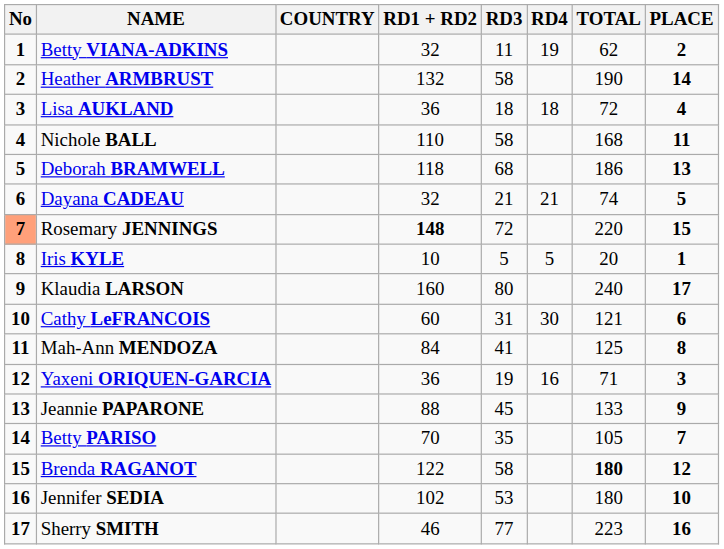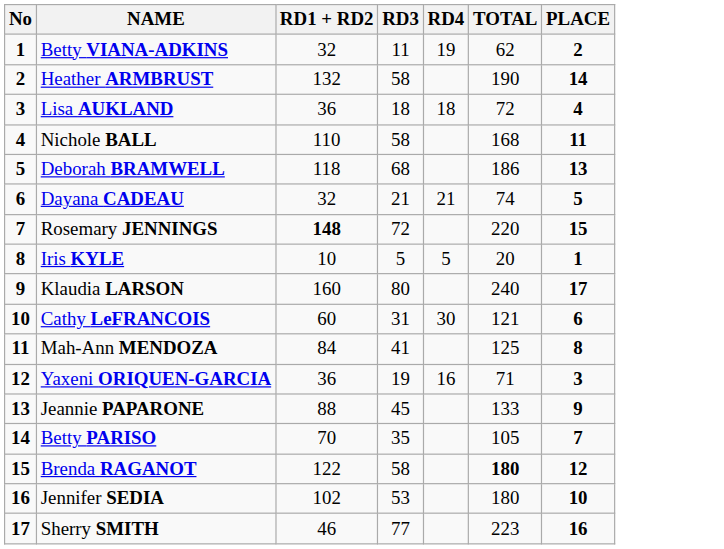 <table class="wikitable">
 <tr>
 <th>No</th>
 <th>NAME</th>
-<th>COUNTRY</th>
 <th>RD1 + RD2</th>
 <th>RD3</th>
 <th>RD4</th>
 <th>TOTAL</th>
 <th>PLACE</th>
 </tr>
 <tr>
 <td align="center"><strong>1</strong></td>
 <td><a href='#'>Betty <strong>VIANA-ADKINS</strong></a></td>
-<td></td>
 <td align="center">32</td>
 <td align="center">11</td>
 <td align="center">19</td>
 <td align="center">62</td>
 <td align="center"><strong>2</strong></td>
 </tr>
 <tr>
 <td align="center"><strong>2</strong></td>
 <td><a href='#'>Heather <strong>ARMBRUST</strong></a></td>
-<td></td>
 <td align="center">132</td>
 <td align="center">58</td>
 <td></td>
 <td align="center">190</td>
 <td align="center"><strong>14</strong></td>
 </tr>
 <tr>
 <td align="center"><strong>3</strong></td>
 <td><a href='#'>Lisa <strong>AUKLAND</strong></a></td>
-<td></td>
 <td align="center">36</td>
 <td align="center">18</td>
 <td align="center">18</td>
 <td align="center">72</td>
 <td align="center"><strong>4</strong></td>
 </tr>
 <tr>
 <td align="center"><strong>4</strong></td>
 <td>Nichole <strong>BALL</strong></td>
-<td></td>
 <td align="center">110</td>
 <td align="center">58</td>
 <td></td>
 <td align="center">168</td>
 <td align="center"><strong>11</strong></td>
 </tr>
 <tr>
 <td align="center"><strong>5</strong></td>
 <td><a href='#'>Deborah <strong>BRAMWELL</strong></a></td>
-<td></td>
 <td align="center">118</td>
 <td align="center">68</td>
 <td></td>
 <td align="center">186</td>
 <td align="center"><strong>13</strong></td>
 </tr>
 <tr>
 <td align="center"><strong>6</strong></td>
 <td><a href='#'>Dayana <strong>CADEAU</strong></a></td>
-<td></td>
 <td align="center">32</td>
 <td align="center">21</td>
 <td align="center">21</td>
 <td align="center">74</td>
 <td align="center"><strong>5</strong></td>
 </tr>
 <tr>
-<td align="center" style="background: lightsalmon;"><strong>7</strong></td>
+<td align="center"><strong>7</strong></td>
 <td>Rosemary <strong>JENNINGS</strong></td>
-<td></td>
 <td align="center"><strong>148</strong></td>
 <td align="center">72</td>
 <td></td>
 <td align="center">220</td>
 <td align="center"><strong>15</strong></td>
 </tr>
 <tr>
 <td align="center"><strong>8</strong></td>
 <td><a href='#'>Iris <strong>KYLE</strong></a></td>
-<td></td>
 <td align="center">10</td>
 <td align="center">5</td>
 <td align="center">5</td>
 <td align="center">20</td>
 <td align="center"><strong>1</strong></td>
 </tr>
 <tr>
 <td align="center"><strong>9</strong></td>
 <td>Klaudia <strong>LARSON</strong></td>
-<td></td>
 <td align="center">160</td>
 <td align="center">80</td>
 <td></td>
 <td align="center">240</td>
 <td align="center"><strong>17</strong></td>
 </tr>
 <tr>
 <td align="center"><strong>10</strong></td>
 <td><a href='#'>Cathy <strong>LeFRANCOIS</strong></a></td>
-<td></td>
 <td align="center">60</td>
 <td align="center">31</td>
 <td align="center">30</td>
 <td align="center">121</td>
 <td align="center"><strong>6</strong></td>
 </tr>
 <tr>
 <td align="center"><strong>11</strong></td>
 <td>Mah-Ann <strong>MENDOZA</strong></td>
-<td></td>
 <td align="center">84</td>
 <td align="center">41</td>
 <td></td>
 <td align="center">125</td>
 <td align="center"><strong>8</strong></td>
 </tr>
 <tr>
 <td align="center"><strong>12</strong></td>
 <td><a href='#'>Yaxeni <strong>ORIQUEN-GARCIA</strong></a></td>
-<td></td>
 <td align="center">36</td>
 <td align="center">19</td>
 <td align="center">16</td>
 <td align="center">71</td>
 <td align="center"><strong>3</strong></td>
 </tr>
 <tr>
 <td align="center"><strong>13</strong></td>
 <td>Jeannie <strong>PAPARONE</strong></td>
-<td></td>
 <td align="center">88</td>
 <td align="center">45</td>
 <td></td>
 <td align="center">133</td>
 <td align="center"><strong>9</strong></td>
 </tr>
 <tr>
 <td align="center"><strong>14</strong></td>
 <td><a href='#'>Betty <strong>PARISO</strong></a></td>
-<td></td>
 <td align="center">70</td>
 <td align="center">35</td>
 <td></td>
 <td align="center">105</td>
 <td align="center"><strong>7</strong></td>
 </tr>
 <tr>
 <td align="center"><strong>15</strong></td>
 <td><a href='#'>Brenda <strong>RAGANOT</strong></a></td>
-<td></td>
 <td align="center">122</td>
 <td align="center">58</td>
 <td></td>
 <td align="center"><strong>180</strong></td>
 <td align="center"><strong>12</strong></td>
 </tr>
 <tr>
 <td align="center"><strong>16</strong></td>
 <td>Jennifer <strong>SEDIA</strong></td>
-<td></td>
 <td align="center">102</td>
 <td align="center">53</td>
 <td></td>
 <td align="center">180</td>
 <td align="center"><strong>10</strong></td>
 </tr>
 <tr>
 <td align="center"><strong>17</strong></td>
 <td>Sherry <strong>SMITH</strong></td>
-<td></td>
 <td align="center">46</td>
 <td align="center">77</td>
 <td></td>
 <td align="center">223</td>
 <td align="center"><strong>16</strong></td>
 </tr>
 </table>
